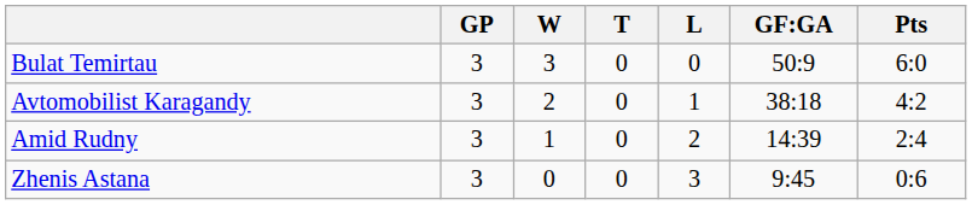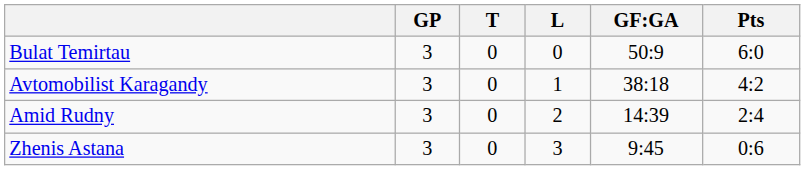 <table class="wikitable" width="50%">
 <tr>
 <th width="30%" bgcolor="#e0e0e0"></th>
 <th width="5%" bgcolor="#e0e0e0">GP</th>
-<th width="5%" bgcolor="#e0e0e0">W</th>
 <th width="5%" bgcolor="#e0e0e0">T</th>
 <th width="5%" bgcolor="#e0e0e0">L</th>
 <th width="7.5%" bgcolor="#e0e0e0">GF:GA</th>
 <th width="7.5%" bgcolor="#e0e0e0">Pts</th>
 </tr>
 <tr align="center">
 <td align="left"><a href='#'>Bulat Temirtau</a></td>
-<td>3</td>
 <td>3</td>
 <td>0</td>
 <td>0</td>
 <td>50:9</td>
 <td>6:0</td>
 </tr>
 <tr align="center">
 <td align="left"><a href='#'>Avtomobilist Karagandy</a></td>
 <td>3</td>
-<td>2</td>
 <td>0</td>
 <td>1</td>
 <td>38:18</td>
 <td>4:2</td>
 </tr>
 <tr align="center">
 <td align="left"><a href='#'>Amid Rudny</a></td>
 <td>3</td>
-<td>1</td>
 <td>0</td>
 <td>2</td>
 <td>14:39</td>
 <td>2:4</td>
 </tr>
 <tr align="center">
 <td align="left"><a href='#'>Zhenis Astana</a></td>
 <td>3</td>
 <td>0</td>
-<td>0</td>
 <td>3</td>
 <td>9:45</td>
 <td>0:6</td>
 </tr>
 </table>
